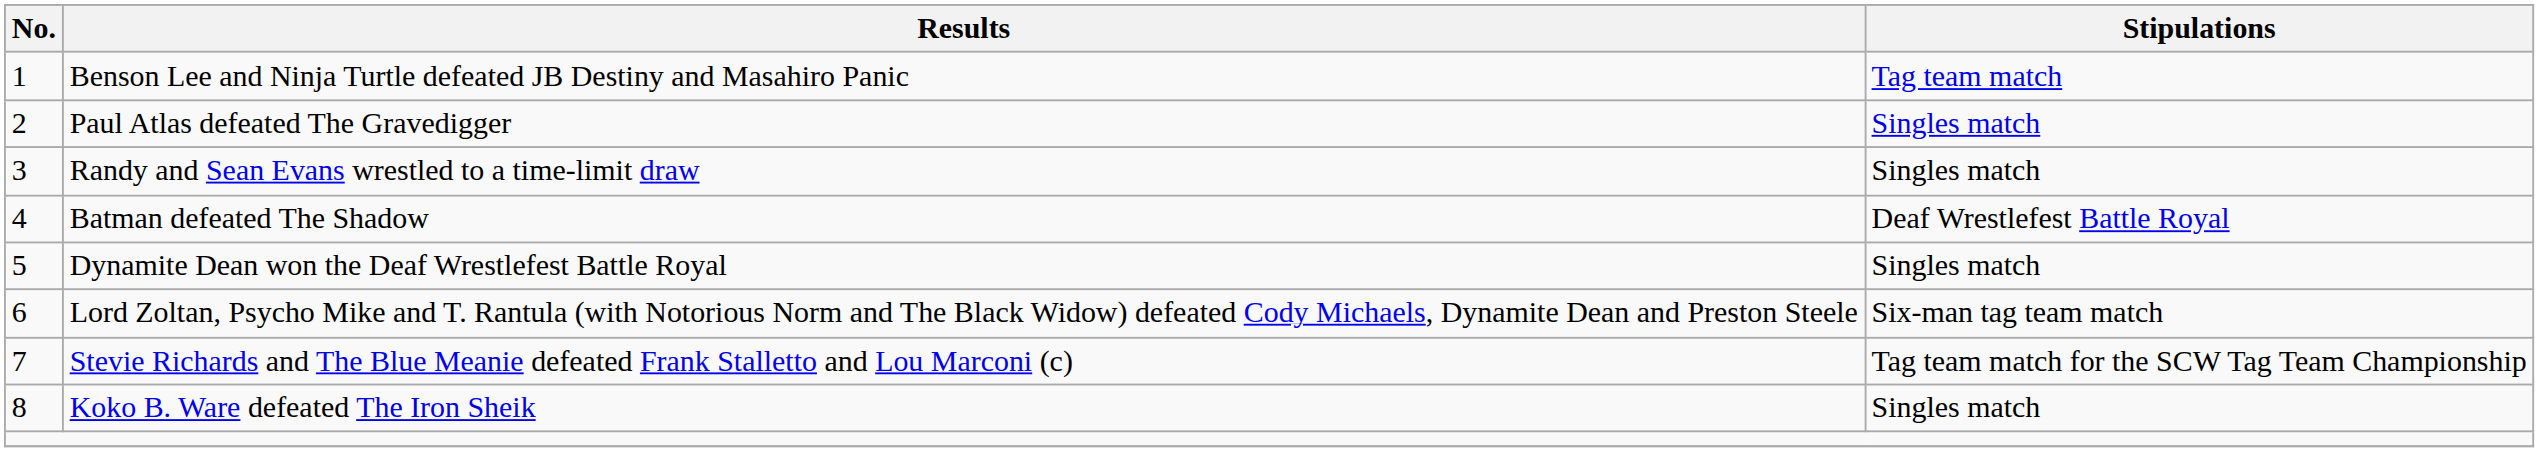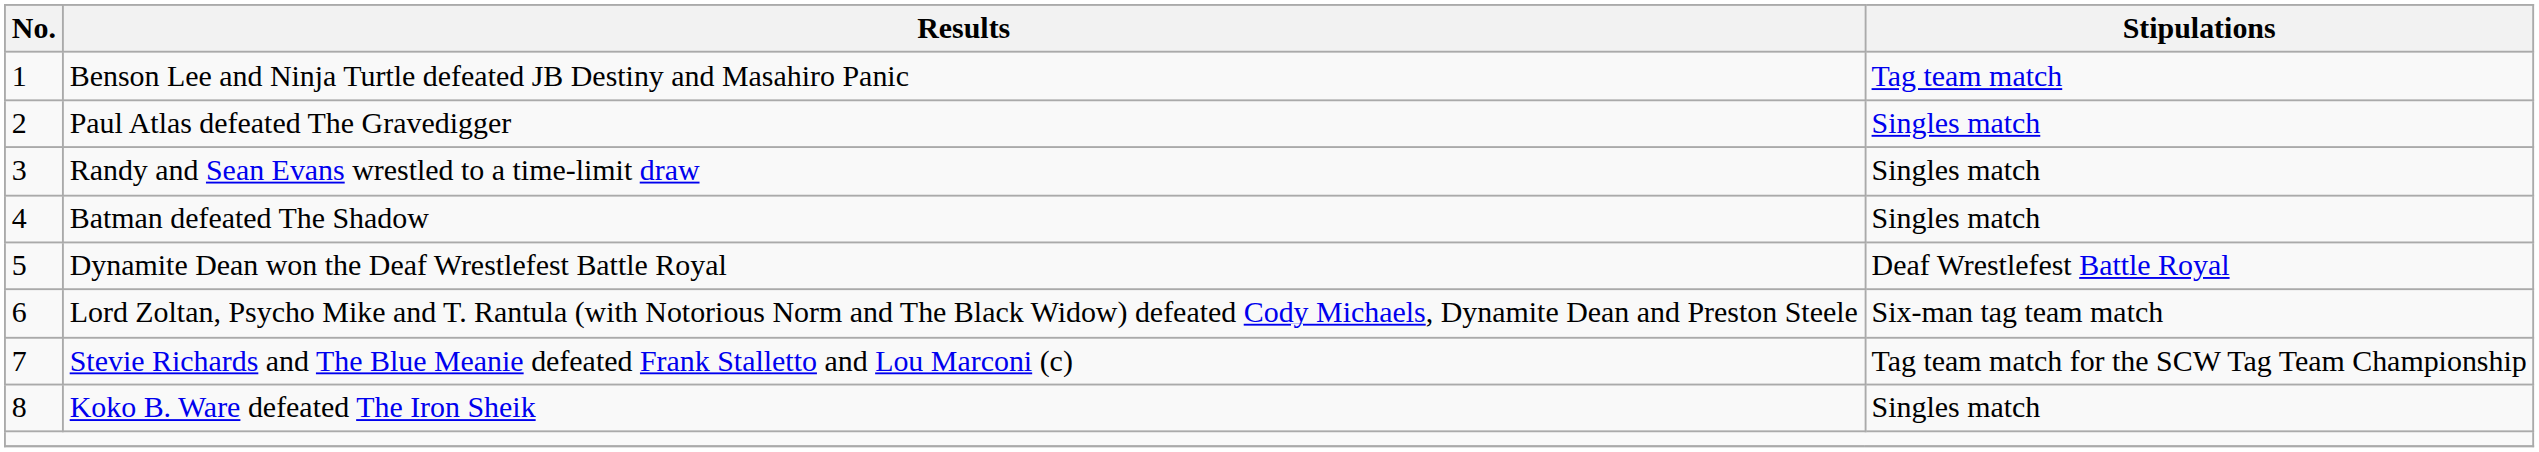 <table class="wikitable">
 <tr>
 <th><strong>No.</strong></th>
 <th><strong>Results</strong></th>
 <th><strong>Stipulations</strong></th>
 </tr>
 <tr>
 <td>1</td>
 <td>Benson Lee and Ninja Turtle defeated JB Destiny and Masahiro Panic</td>
 <td><a href='#'>Tag team match</a></td>
 </tr>
 <tr>
 <td>2</td>
 <td>Paul Atlas defeated The Gravedigger</td>
 <td><a href='#'>Singles match</a></td>
 </tr>
 <tr>
 <td>3</td>
 <td>Randy and <a href='#'>Sean Evans</a> wrestled to a time-limit <a href='#'>draw</a></td>
 <td>Singles match</td>
 </tr>
 <tr>
 <td>4</td>
 <td>Batman defeated The Shadow</td>
-<td>Deaf Wrestlefest <a href='#'>Battle Royal</a></td>
+<td>Singles match</td>
 </tr>
 <tr>
 <td>5</td>
 <td>Dynamite Dean won the Deaf Wrestlefest Battle Royal</td>
-<td>Singles match</td>
+<td>Deaf Wrestlefest <a href='#'>Battle Royal</a></td>
 </tr>
 <tr>
 <td>6</td>
 <td>Lord Zoltan, Psycho Mike and T. Rantula (with Notorious Norm and The Black Widow) defeated <a href='#'>Cody Michaels</a>, Dynamite Dean and Preston Steele</td>
 <td>Six-man tag team match</td>
 </tr>
 <tr>
 <td>7</td>
 <td><a href='#'>Stevie Richards</a> and <a href='#'>The Blue Meanie</a> defeated <a href='#'>Frank Stalletto</a> and <a href='#'>Lou Marconi</a> (c)</td>
 <td>Tag team match for the SCW Tag Team Championship</td>
 </tr>
 <tr>
 <td>8</td>
 <td><a href='#'>Koko B. Ware</a> defeated <a href='#'>The Iron Sheik</a></td>
 <td>Singles match</td>
 </tr>
 <tr>
 <td colspan="4"></td>
 </tr>
 <tr>
 </tr>
 </table>
